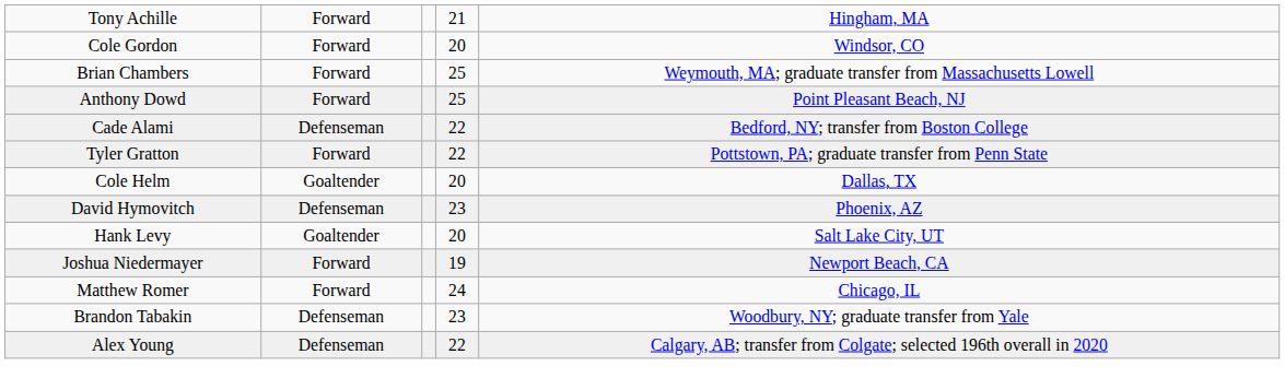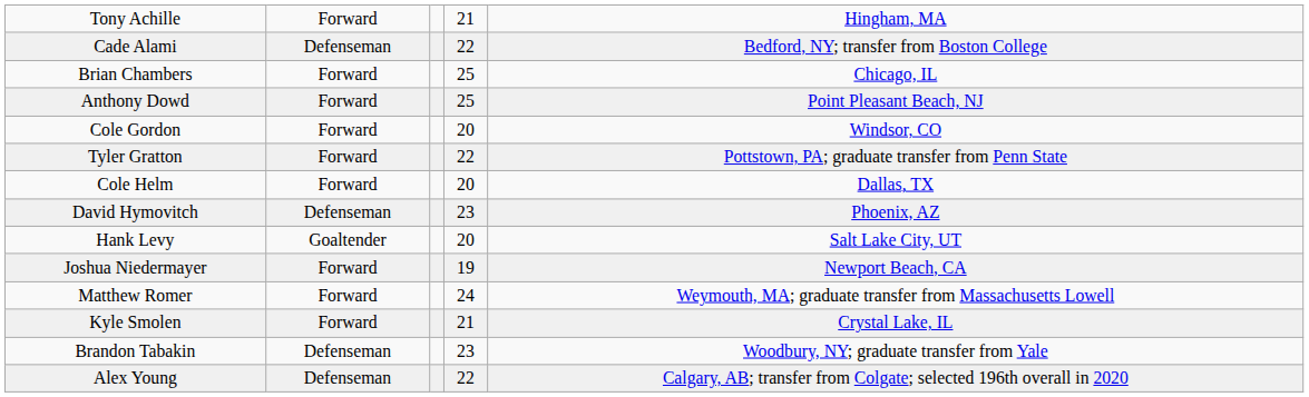 <table class="wikitable" width="60%">
 <tr align="center" bgcolor="">
 <td>Tony Achille</td>
 <td>Forward</td>
 <td></td>
 <td>21</td>
 <td><a href='#'>Hingham, MA</a></td>
 </tr>
-<tr align="center" bgcolor="">
-<td>Cole Gordon</td>
-<td>Forward</td>
+<tr align="center" bgcolor="f0f0f0">
+<td>Cade Alami</td>
+<td>Defenseman</td>
 <td></td>
-<td>20</td>
-<td><a href='#'>Windsor, CO</a></td>
+<td>22</td>
+<td><a href='#'>Bedford, NY</a>; transfer from <a href='#'>Boston College</a></td>
 </tr>
 <tr align="center" bgcolor="">
 <td>Brian Chambers</td>
 <td>Forward</td>
 <td></td>
 <td>25</td>
-<td><a href='#'>Weymouth, MA</a>; graduate transfer from <a href='#'>Massachusetts Lowell</a></td>
+<td><a href='#'>Chicago, IL</a></td>
 </tr>
 <tr align="center" bgcolor="f0f0f0">
 <td>Anthony Dowd</td>
 <td>Forward</td>
 <td></td>
 <td>25</td>
 <td><a href='#'>Point Pleasant Beach, NJ</a></td>
 </tr>
-<tr align="center" bgcolor="f0f0f0">
-<td>Cade Alami</td>
-<td>Defenseman</td>
+<tr align="center" bgcolor="">
+<td>Cole Gordon</td>
+<td>Forward</td>
 <td></td>
-<td>22</td>
-<td><a href='#'>Bedford, NY</a>; transfer from <a href='#'>Boston College</a></td>
+<td>20</td>
+<td><a href='#'>Windsor, CO</a></td>
 </tr>
 <tr align="center" bgcolor="f0f0f0">
 <td>Tyler Gratton</td>
 <td>Forward</td>
 <td></td>
 <td>22</td>
 <td><a href='#'>Pottstown, PA</a>; graduate transfer from <a href='#'>Penn State</a></td>
 </tr>
 <tr align="center" bgcolor="">
 <td>Cole Helm</td>
-<td>Goaltender</td>
+<td>Forward</td>
 <td></td>
 <td>20</td>
 <td><a href='#'>Dallas, TX</a></td>
 </tr>
 <tr align="center" bgcolor="f0f0f0">
 <td>David Hymovitch</td>
 <td>Defenseman</td>
 <td></td>
 <td>23</td>
 <td><a href='#'>Phoenix, AZ</a></td>
 </tr>
 <tr align="center" bgcolor="">
 <td>Hank Levy</td>
 <td>Goaltender</td>
 <td></td>
 <td>20</td>
 <td><a href='#'>Salt Lake City, UT</a></td>
 </tr>
 <tr align="center" bgcolor="f0f0f0">
 <td>Joshua Niedermayer</td>
 <td>Forward</td>
 <td></td>
 <td>19</td>
 <td><a href='#'>Newport Beach, CA</a></td>
 </tr>
 <tr align="center" bgcolor="">
 <td>Matthew Romer</td>
 <td>Forward</td>
 <td></td>
 <td>24</td>
-<td><a href='#'>Chicago, IL</a></td>
+<td><a href='#'>Weymouth, MA</a>; graduate transfer from <a href='#'>Massachusetts Lowell</a></td>
+</tr>
+<tr align="center" bgcolor="f0f0f0">
+<td>Kyle Smolen</td>
+<td>Forward</td>
+<td></td>
+<td>21</td>
+<td><a href='#'>Crystal Lake, IL</a></td>
 </tr>
 <tr align="center" bgcolor="">
 <td>Brandon Tabakin</td>
 <td>Defenseman</td>
 <td></td>
 <td>23</td>
 <td><a href='#'>Woodbury, NY</a>; graduate transfer from <a href='#'>Yale</a></td>
 </tr>
 <tr align="center" bgcolor="f0f0f0">
 <td>Alex Young</td>
 <td>Defenseman</td>
 <td></td>
 <td>22</td>
 <td><a href='#'>Calgary, AB</a>; transfer from <a href='#'>Colgate</a>; selected 196th overall in <a href='#'>2020</a></td>
 </tr>
 </table>
